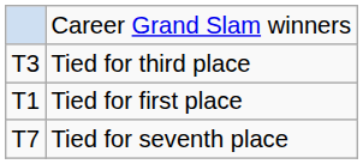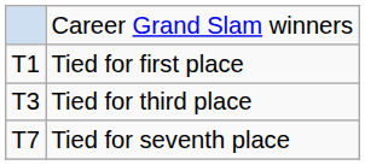 <table class="wikitable" style="font-size:90%;">
 <tr>
 <td style="background-color:#cedff2"></td>
 <td>Career <a href='#'>Grand Slam</a> winners</td>
 </tr>
 <tr>
+<td>T1</td>
+<td>Tied for first place</td>
+</tr>
+<tr>
 <td>T3</td>
 <td>Tied for third place</td>
-</tr>
-<tr>
-<td>T1</td>
-<td>Tied for first place</td>
 </tr>
 <tr>
 <td>T7</td>
 <td>Tied for seventh place</td>
 </tr>
 </table>
